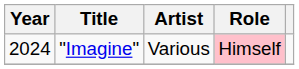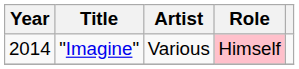 <table class="wikitable">
 <tr>
 <th>Year</th>
 <th>Title</th>
 <th>Artist</th>
 <th>Role</th>
 <th></th>
 </tr>
 <tr>
-<td>2024</td>
+<td>2014</td>
 <td>"<a href='#'>Imagine</a>" </td>
 <td>Various</td>
 <td style="background: pink;">Himself</td>
 <td style="text-align: center;"></td>
 </tr>
 <tr>
 </tr>
 </table>
